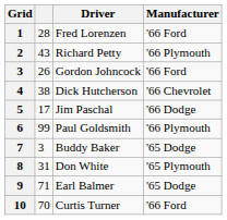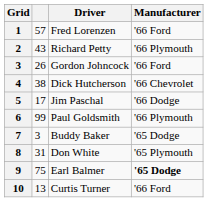 <table class="wikitable">
 <tr>
 <th>Grid</th>
 <th></th>
 <th>Driver</th>
 <th>Manufacturer</th>
 </tr>
 <tr>
 <th>1</th>
-<td>28</td>
+<td>57</td>
 <td>Fred Lorenzen</td>
 <td>'66 Ford</td>
 </tr>
 <tr>
 <th>2</th>
 <td>43</td>
 <td>Richard Petty</td>
 <td>'66 Plymouth</td>
 </tr>
 <tr>
 <th>3</th>
 <td>26</td>
 <td>Gordon Johncock</td>
 <td>'66 Ford</td>
 </tr>
 <tr>
 <th>4</th>
 <td>38</td>
 <td>Dick Hutcherson</td>
 <td>'66 Chevrolet</td>
 </tr>
 <tr>
 <th>5</th>
 <td>17</td>
 <td>Jim Paschal</td>
 <td>'66 Dodge</td>
 </tr>
 <tr>
 <th>6</th>
 <td>99</td>
 <td>Paul Goldsmith</td>
 <td>'66 Plymouth</td>
 </tr>
 <tr>
 <th>7</th>
 <td>3</td>
 <td>Buddy Baker</td>
 <td>'65 Dodge</td>
 </tr>
 <tr>
 <th>8</th>
 <td>31</td>
 <td>Don White</td>
 <td>'65 Plymouth</td>
 </tr>
 <tr>
 <th>9</th>
-<td>71</td>
+<td>75</td>
 <td>Earl Balmer</td>
-<td>'65 Dodge</td>
+<td><strong>'65 Dodge</strong></td>
 </tr>
 <tr>
 <th>10</th>
-<td>70</td>
+<td>13</td>
 <td>Curtis Turner</td>
 <td>'66 Ford</td>
 </tr>
 </table>
